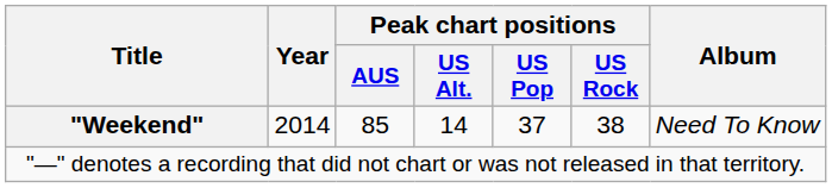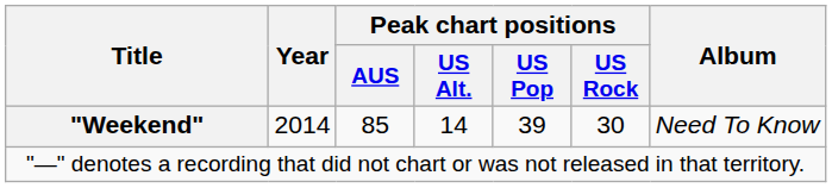 <table class="wikitable plainrowheaders" style="text-align:center;">
 <tr>
 <th scope="col" rowspan="2" style="width:10em;">Title</th>
 <th scope="col" rowspan="2">Year</th>
 <th scope="col" colspan="4">Peak chart positions</th>
 <th scope="col" rowspan="2">Album</th>
 </tr>
 <tr>
 <th scope="col" style="width:3em; font-size:90%;"><a href='#'>AUS</a><br></th>
 <th scope="col" style="width:3em; font-size:90%;"><a href='#'>US<br>Alt.</a><br></th>
 <th scope="col" style="width:3em; font-size:90%;"><a href='#'>US<br>Pop</a><br></th>
 <th scope="col" style="width:3em; font-size:90%;"><a href='#'>US<br>Rock</a><br></th>
 </tr>
 <tr>
 <th scope="row">"Weekend"</th>
 <td>2014</td>
 <td>85</td>
 <td>14</td>
-<td>37</td>
-<td>38</td>
+<td>39</td>
+<td>30</td>
 <td><em>Need To Know</em></td>
 </tr>
 <tr>
 <td colspan="7" style="font-size:90%">"—" denotes a recording that did not chart or was not released in that territory.</td>
 </tr>
 </table>
